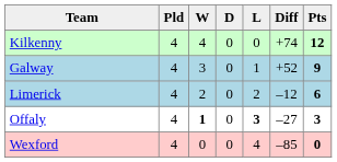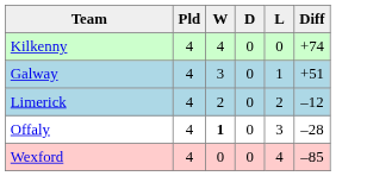 <table style=border-collapse:collapse border=1 cellspacing=0 cellpadding=5>
 <tr align=center bgcolor=#efefef>
 <th width=165>Team</th>
 <th width=20>Pld</th>
 <th width=20>W</th>
 <th width=20>D</th>
 <th width=20>L</th>
 <th width=20>Diff</th>
-<th width=20>Pts</th>
 </tr>
 <tr align=center style="background:#cfc;">
 <td style="text-align:left;"> <a href='#'>Kilkenny</a></td>
 <td>4</td>
 <td>4</td>
 <td>0</td>
 <td>0</td>
 <td>+74</td>
-<td><strong>12</strong></td>
 </tr>
 <tr align=center style="background:#ADD8E6;">
 <td style="text-align:left;"> <a href='#'>Galway</a></td>
 <td>4</td>
 <td>3</td>
 <td>0</td>
 <td>1</td>
-<td>+52</td>
-<td><strong>9</strong></td>
+<td>+51</td>
 </tr>
 <tr align=center style="background:#ADD8E6;">
 <td style="text-align:left;"> <a href='#'>Limerick</a></td>
 <td>4</td>
 <td>2</td>
 <td>0</td>
 <td>2</td>
 <td>–12</td>
-<td><strong>6</strong></td>
 </tr>
 <tr align=center>
 <td style="text-align:left;"> <a href='#'>Offaly</a></td>
 <td>4</td>
 <td><strong>1</strong></td>
 <td>0</td>
-<td><strong>3</strong></td>
-<td>–27</td>
-<td><strong>3</strong></td>
+<td>3</td>
+<td>–28</td>
 </tr>
 <tr align=center style="background:#fcc;">
 <td style="text-align:left;"> <a href='#'>Wexford</a></td>
 <td>4</td>
 <td>0</td>
 <td>0</td>
 <td>4</td>
 <td>–85</td>
-<td><strong>0</strong></td>
 </tr>
 </table>
